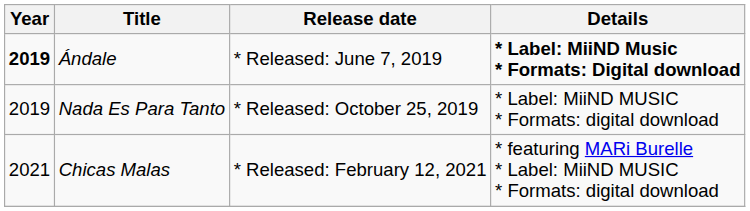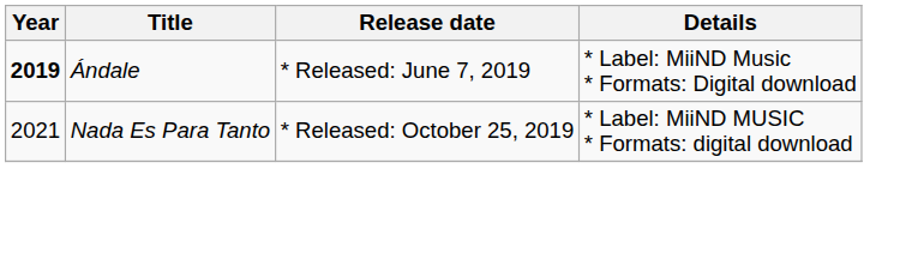 <table class="wikitable">
 <tr>
 <th>Year</th>
 <th><strong>Title</strong></th>
 <th><strong>Release date</strong></th>
 <th>Details</th>
 </tr>
 <tr>
 <td><strong>2019</strong></td>
 <td><em>Ándale</em></td>
 <td>* Released: June 7, 2019</td>
-<td><strong>* Label: MiiND Music <br> * Formats: Digital download</strong></td>
+<td>* Label: MiiND Music <br> * Formats: Digital download</td>
 </tr>
 <tr>
-<td>2019</td>
+<td>2021</td>
 <td><em>Nada Es Para Tanto</em></td>
 <td>* Released: October 25, 2019</td>
 <td>* Label: MiiND MUSIC <br> * Formats: digital download</td>
 </tr>
 <tr>
-<td>2021</td>
-<td><em>Chicas Malas</em></td>
-<td>* Released: February 12, 2021</td>
-<td>* featuring <a href='#'>MARi Burelle</a> <br> * Label: MiiND MUSIC  <br> * Formats: digital download</td>
-</tr>
-<tr>
 </tr>
 </table>
